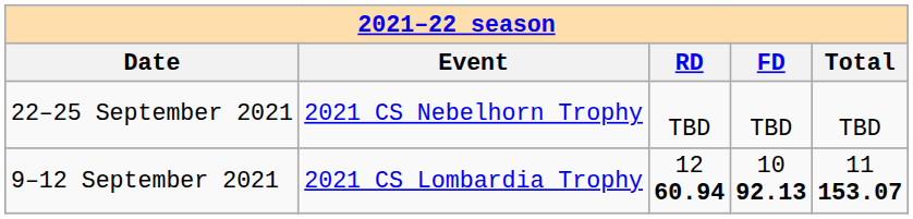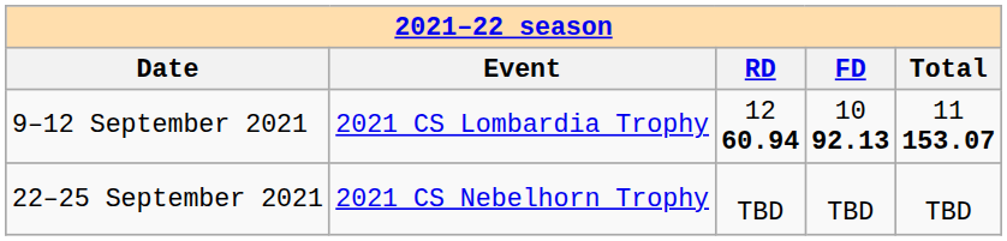 <table class="wikitable">
 <tr>
 <th style="background-color: #ffdead;" colspan=5 align=center><a href='#'><strong>2021–22 season</strong></a></th>
 </tr>
 <tr>
 <th>Date</th>
 <th>Event</th>
 <th><a href='#'>RD</a></th>
 <th><a href='#'>FD</a></th>
 <th>Total</th>
 </tr>
 <tr>
+<td>9–12 September 2021</td>
+<td><a href='#'>2021 CS Lombardia Trophy</a></td>
+<td align=center>12 <br> <strong>60.94</strong></td>
+<td align=center>10 <br> <strong>92.13</strong></td>
+<td align=center>11 <br> <strong>153.07</strong></td>
+</tr>
+<tr>
 <td>22–25 September 2021</td>
 <td><a href='#'>2021 CS Nebelhorn Trophy</a></td>
 <td align=center><br> TBD</td>
 <td align=center><br> TBD</td>
 <td align=center><br> TBD</td>
 </tr>
-<tr>
-<td>9–12 September 2021</td>
-<td><a href='#'>2021 CS Lombardia Trophy</a></td>
-<td align=center>12 <br> <strong>60.94</strong></td>
-<td align=center>10 <br> <strong>92.13</strong></td>
-<td align=center>11 <br> <strong>153.07</strong></td>
-</tr>
 </table>
